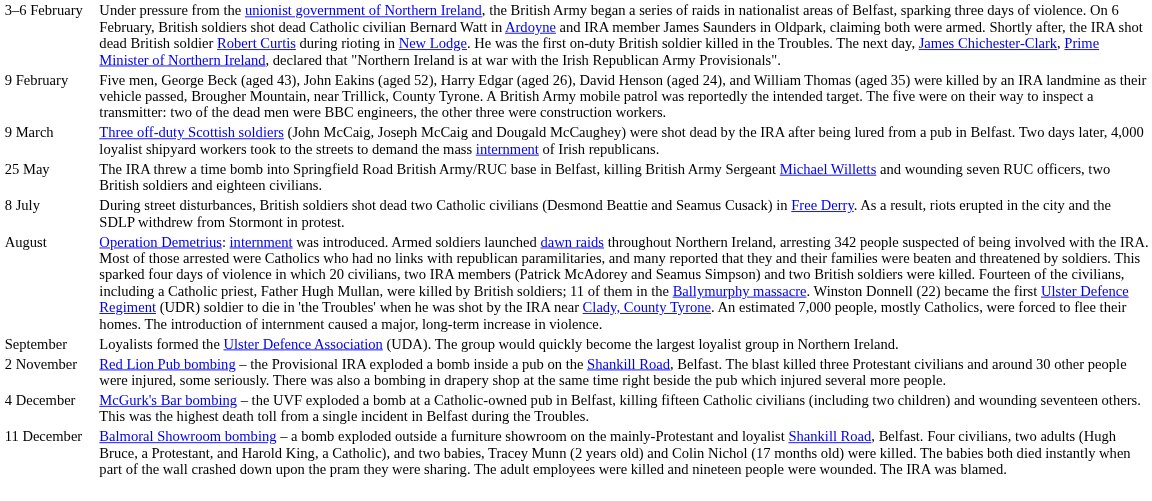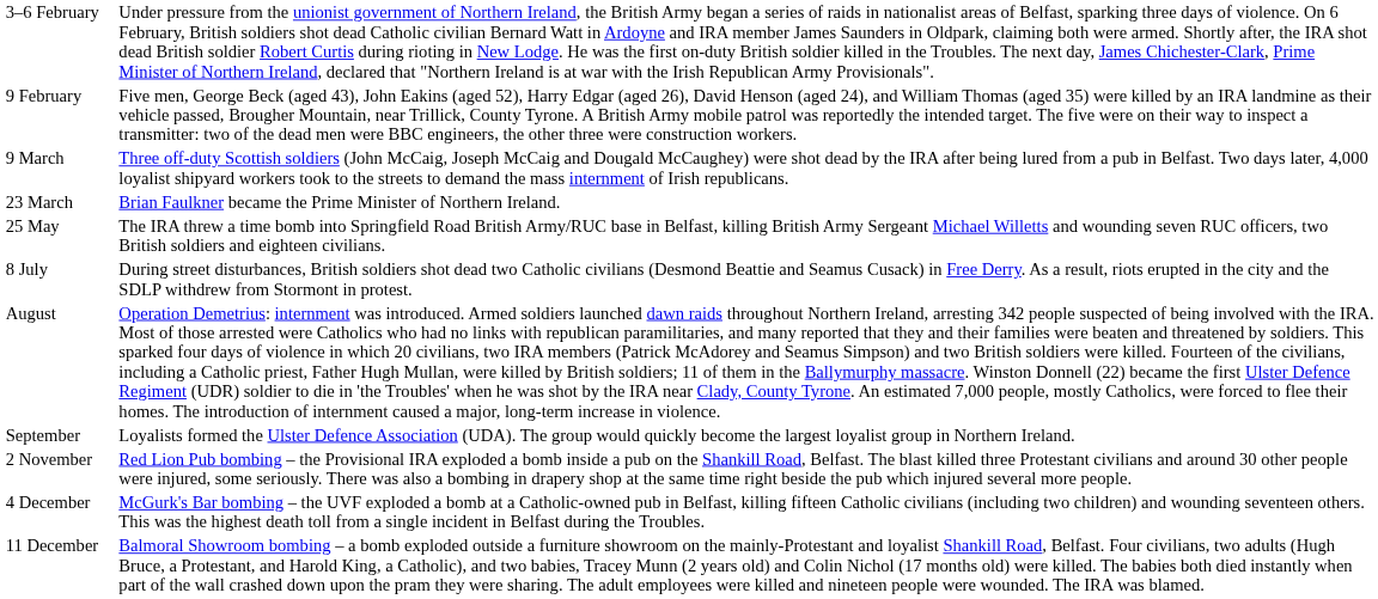 <table "floatright">
 <tr>
 <td style="width:100px; vertical-align:top;">3–6 February</td>
 <td>Under pressure from the <a href='#'>unionist government of Northern Ireland</a>, the British Army began a series of raids in nationalist areas of Belfast, sparking three days of violence. On 6 February, British soldiers shot dead Catholic civilian Bernard Watt in <a href='#'>Ardoyne</a> and IRA member James Saunders in Oldpark, claiming both were armed. Shortly after, the IRA shot dead British soldier <a href='#'>Robert Curtis</a> during rioting in <a href='#'>New Lodge</a>. He was the first on-duty British soldier killed in the Troubles. The next day, <a href='#'>James Chichester-Clark</a>, <a href='#'>Prime Minister of Northern Ireland</a>, declared that "Northern Ireland is at war with the Irish Republican Army Provisionals".</td>
 </tr>
 <tr>
 <td valign="top">9 February</td>
 <td>Five men, George Beck (aged 43), John Eakins (aged 52), Harry Edgar (aged 26), David Henson (aged 24), and William Thomas (aged 35) were killed by an IRA landmine as their vehicle passed, Brougher Mountain, near Trillick, County Tyrone. A British Army mobile patrol was reportedly the intended target. The five were on their way to inspect a transmitter: two of the dead men were BBC engineers, the other three were construction workers.</td>
 </tr>
 <tr>
 <td valign="top">9 March</td>
 <td><a href='#'>Three off-duty Scottish soldiers</a> (John McCaig, Joseph McCaig and Dougald McCaughey) were shot dead by the IRA after being lured from a pub in Belfast. Two days later, 4,000 loyalist shipyard workers took to the streets to demand the mass <a href='#'>internment</a> of Irish republicans.</td>
+</tr>
+<tr>
+<td valign="top">23 March</td>
+<td><a href='#'>Brian Faulkner</a> became the Prime Minister of Northern Ireland.</td>
 </tr>
 <tr>
 <td valign="top">25 May</td>
 <td>The IRA threw a time bomb into Springfield Road British Army/RUC base in Belfast, killing British Army Sergeant <a href='#'>Michael Willetts</a> and wounding seven RUC officers, two British soldiers and eighteen civilians.</td>
 </tr>
 <tr>
 <td valign="top">8 July</td>
 <td>During street disturbances, British soldiers shot dead two Catholic civilians (Desmond Beattie and Seamus Cusack) in <a href='#'>Free Derry</a>. As a result, riots erupted in the city and the SDLP withdrew from Stormont in protest.</td>
 </tr>
 <tr>
 <td valign="top">August</td>
 <td><a href='#'>Operation Demetrius</a>: <a href='#'>internment</a> was introduced. Armed soldiers launched <a href='#'>dawn raids</a> throughout Northern Ireland, arresting 342 people suspected of being involved with the IRA. Most of those arrested were Catholics who had no links with republican paramilitaries, and many reported that they and their families were beaten and threatened by soldiers. This sparked four days of violence in which 20 civilians, two IRA members (Patrick McAdorey and Seamus Simpson) and two British soldiers were killed. Fourteen of the civilians, including a Catholic priest, Father Hugh Mullan, were killed by British soldiers; 11 of them in the <a href='#'>Ballymurphy massacre</a>. Winston Donnell (22) became the first <a href='#'>Ulster Defence Regiment</a> (UDR) soldier to die in 'the Troubles' when he was shot by the IRA near <a href='#'>Clady, County Tyrone</a>. An estimated 7,000 people, mostly Catholics, were forced to flee their homes. The introduction of internment caused a major, long-term increase in violence.</td>
 </tr>
 <tr>
 <td valign="top">September</td>
 <td>Loyalists formed the <a href='#'>Ulster Defence Association</a> (UDA). The group would quickly become the largest loyalist group in Northern Ireland.</td>
 </tr>
 <tr>
 <td valign="top">2 November</td>
 <td><a href='#'>Red Lion Pub bombing</a> – the Provisional IRA exploded a bomb inside a pub on the <a href='#'>Shankill Road</a>, Belfast. The blast killed three Protestant civilians and around 30 other people were injured, some seriously. There was also a bombing in drapery shop at the same time right beside the pub which injured several more people.</td>
 </tr>
 <tr>
 <td valign="top">4 December</td>
 <td><a href='#'>McGurk's Bar bombing</a> – the UVF exploded a bomb at a Catholic-owned pub in Belfast, killing fifteen Catholic civilians (including two children) and wounding seventeen others. This was the highest death toll from a single incident in Belfast during the Troubles.</td>
 </tr>
 <tr>
 <td valign="top">11 December</td>
 <td><a href='#'>Balmoral Showroom bombing</a> – a bomb exploded outside a furniture showroom on the mainly-Protestant and loyalist <a href='#'>Shankill Road</a>, Belfast. Four civilians, two adults (Hugh Bruce, a Protestant, and Harold King, a Catholic), and two babies, Tracey Munn (2 years old) and Colin Nichol (17 months old) were killed. The babies both died instantly when part of the wall crashed down upon the pram they were sharing. The adult employees were killed and nineteen people were wounded. The IRA was blamed.</td>
 </tr>
 </table>
